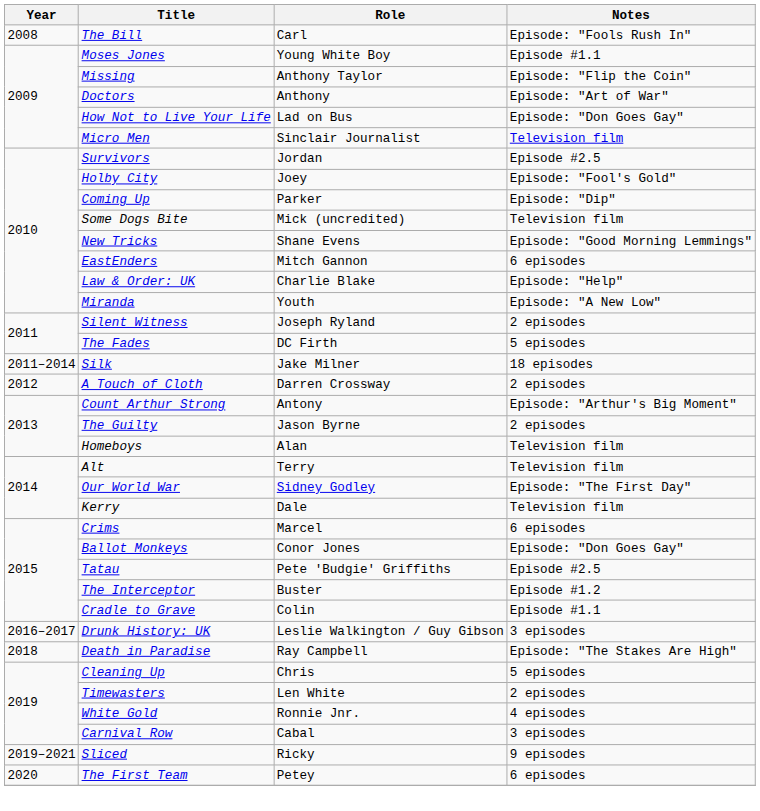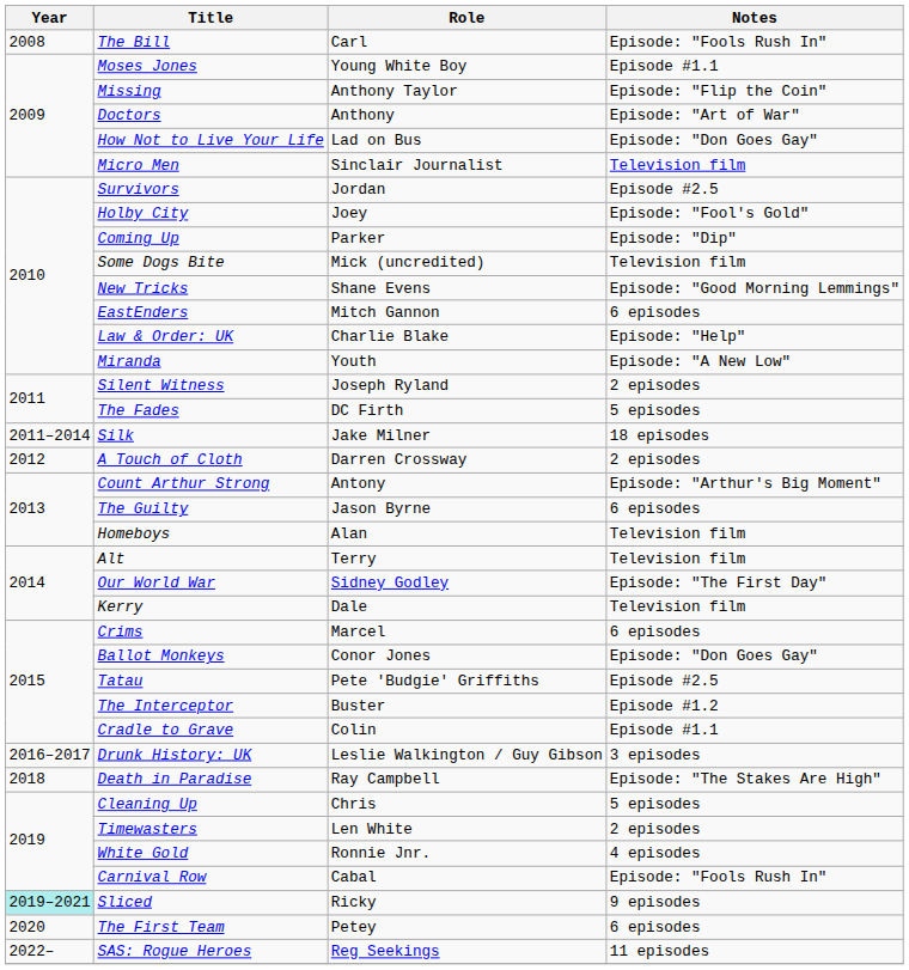 <table class="wikitable sortable">
 <tr>
 <th>Year</th>
 <th>Title</th>
 <th>Role</th>
 <th class="unsortable">Notes</th>
 </tr>
 <tr>
 <td>2008</td>
 <td><em><a href='#'>The Bill</a></em></td>
 <td>Carl</td>
 <td>Episode: "Fools Rush In"</td>
 </tr>
 <tr>
 <td rowspan="5">2009</td>
 <td><em><a href='#'>Moses Jones</a></em></td>
 <td>Young White Boy</td>
 <td>Episode #1.1</td>
 </tr>
 <tr>
 <td><em><a href='#'>Missing</a></em></td>
 <td>Anthony Taylor</td>
 <td>Episode: "Flip the Coin"</td>
 </tr>
 <tr>
 <td><em><a href='#'>Doctors</a></em></td>
 <td>Anthony</td>
 <td>Episode: "Art of War"</td>
 </tr>
 <tr>
 <td><em><a href='#'>How Not to Live Your Life</a></em></td>
 <td>Lad on Bus</td>
 <td>Episode: "Don Goes Gay"</td>
 </tr>
 <tr>
 <td><em><a href='#'>Micro Men</a></em></td>
 <td>Sinclair Journalist</td>
 <td><a href='#'>Television film</a></td>
 </tr>
 <tr>
 <td rowspan="8">2010</td>
 <td><em><a href='#'>Survivors</a></em></td>
 <td>Jordan</td>
 <td>Episode #2.5</td>
 </tr>
 <tr>
 <td><em><a href='#'>Holby City</a></em></td>
 <td>Joey</td>
 <td>Episode: "Fool's Gold"</td>
 </tr>
 <tr>
 <td><em><a href='#'>Coming Up</a></em></td>
 <td>Parker</td>
 <td>Episode: "Dip"</td>
 </tr>
 <tr>
 <td><em>Some Dogs Bite</em></td>
 <td>Mick (uncredited)</td>
 <td>Television film</td>
 </tr>
 <tr>
 <td><em><a href='#'>New Tricks</a></em></td>
 <td>Shane Evens</td>
 <td>Episode: "Good Morning Lemmings"</td>
 </tr>
 <tr>
 <td><em><a href='#'>EastEnders</a></em></td>
 <td>Mitch Gannon</td>
 <td>6 episodes</td>
 </tr>
 <tr>
 <td><em><a href='#'>Law & Order: UK</a></em></td>
 <td>Charlie Blake</td>
 <td>Episode: "Help"</td>
 </tr>
 <tr>
 <td><em><a href='#'>Miranda</a></em></td>
 <td>Youth</td>
 <td>Episode: "A New Low"</td>
 </tr>
 <tr>
 <td rowspan="2">2011</td>
 <td><em><a href='#'>Silent Witness</a></em></td>
 <td>Joseph Ryland</td>
 <td>2 episodes</td>
 </tr>
 <tr>
 <td><em><a href='#'>The Fades</a></em></td>
 <td>DC Firth</td>
 <td>5 episodes</td>
 </tr>
 <tr>
 <td>2011–2014</td>
 <td><em><a href='#'>Silk</a></em></td>
 <td>Jake Milner</td>
 <td>18 episodes</td>
 </tr>
 <tr>
 <td>2012</td>
 <td><em><a href='#'>A Touch of Cloth</a></em></td>
 <td>Darren Crossway</td>
 <td>2 episodes</td>
 </tr>
 <tr>
 <td rowspan="3">2013</td>
 <td><em><a href='#'>Count Arthur Strong</a></em></td>
 <td>Antony</td>
 <td>Episode: "Arthur's Big Moment"</td>
 </tr>
 <tr>
 <td><em><a href='#'>The Guilty</a></em></td>
 <td>Jason Byrne</td>
-<td>2 episodes</td>
+<td>6 episodes</td>
 </tr>
 <tr>
 <td><em>Homeboys</em></td>
 <td>Alan</td>
 <td>Television film</td>
 </tr>
 <tr>
 <td rowspan="3">2014</td>
 <td><em>Alt</em></td>
 <td>Terry</td>
 <td>Television film</td>
 </tr>
 <tr>
 <td><em><a href='#'>Our World War</a></em></td>
 <td><a href='#'>Sidney Godley</a></td>
 <td>Episode: "The First Day"</td>
 </tr>
 <tr>
 <td><em>Kerry</em></td>
 <td>Dale</td>
 <td>Television film</td>
 </tr>
 <tr>
 <td rowspan="5">2015</td>
 <td><em><a href='#'>Crims</a></em></td>
 <td>Marcel</td>
 <td>6 episodes</td>
 </tr>
 <tr>
 <td><em><a href='#'>Ballot Monkeys</a></em></td>
 <td>Conor Jones</td>
 <td>Episode: "Don Goes Gay"</td>
 </tr>
 <tr>
 <td><em><a href='#'>Tatau</a></em></td>
 <td>Pete 'Budgie' Griffiths</td>
 <td>Episode #2.5</td>
 </tr>
 <tr>
 <td><em><a href='#'>The Interceptor</a></em></td>
 <td>Buster</td>
 <td>Episode #1.2</td>
 </tr>
 <tr>
 <td><em><a href='#'>Cradle to Grave</a></em></td>
 <td>Colin</td>
 <td>Episode #1.1</td>
 </tr>
 <tr>
 <td>2016–2017</td>
 <td><em><a href='#'>Drunk History: UK</a></em></td>
 <td>Leslie Walkington / Guy Gibson</td>
 <td>3 episodes</td>
 </tr>
 <tr>
 <td>2018</td>
 <td><em><a href='#'>Death in Paradise</a></em></td>
 <td>Ray Campbell</td>
 <td>Episode: "The Stakes Are High"</td>
 </tr>
 <tr>
 <td rowspan="4">2019</td>
 <td><em><a href='#'>Cleaning Up</a></em></td>
 <td>Chris</td>
 <td>5 episodes</td>
 </tr>
 <tr>
 <td><em><a href='#'>Timewasters</a></em></td>
 <td>Len White</td>
 <td>2 episodes</td>
 </tr>
 <tr>
 <td><em><a href='#'>White Gold</a></em></td>
 <td>Ronnie Jnr.</td>
 <td>4 episodes</td>
 </tr>
 <tr>
 <td><em><a href='#'>Carnival Row</a></em></td>
 <td>Cabal</td>
-<td>3 episodes</td>
+<td>Episode: "Fools Rush In"</td>
 </tr>
 <tr>
-<td>2019–2021</td>
+<td style="background: paleturquoise;">2019–2021</td>
 <td><em><a href='#'>Sliced</a></em></td>
 <td>Ricky</td>
 <td>9 episodes</td>
 </tr>
 <tr>
 <td>2020</td>
 <td><em><a href='#'>The First Team</a></em></td>
 <td>Petey</td>
 <td>6 episodes</td>
 </tr>
 <tr>
+<td>2022–</td>
+<td><em><a href='#'>SAS: Rogue Heroes</a></em></td>
+<td><a href='#'>Reg Seekings</a></td>
+<td>11 episodes</td>
+</tr>
+<tr>
 </tr>
 </table>
